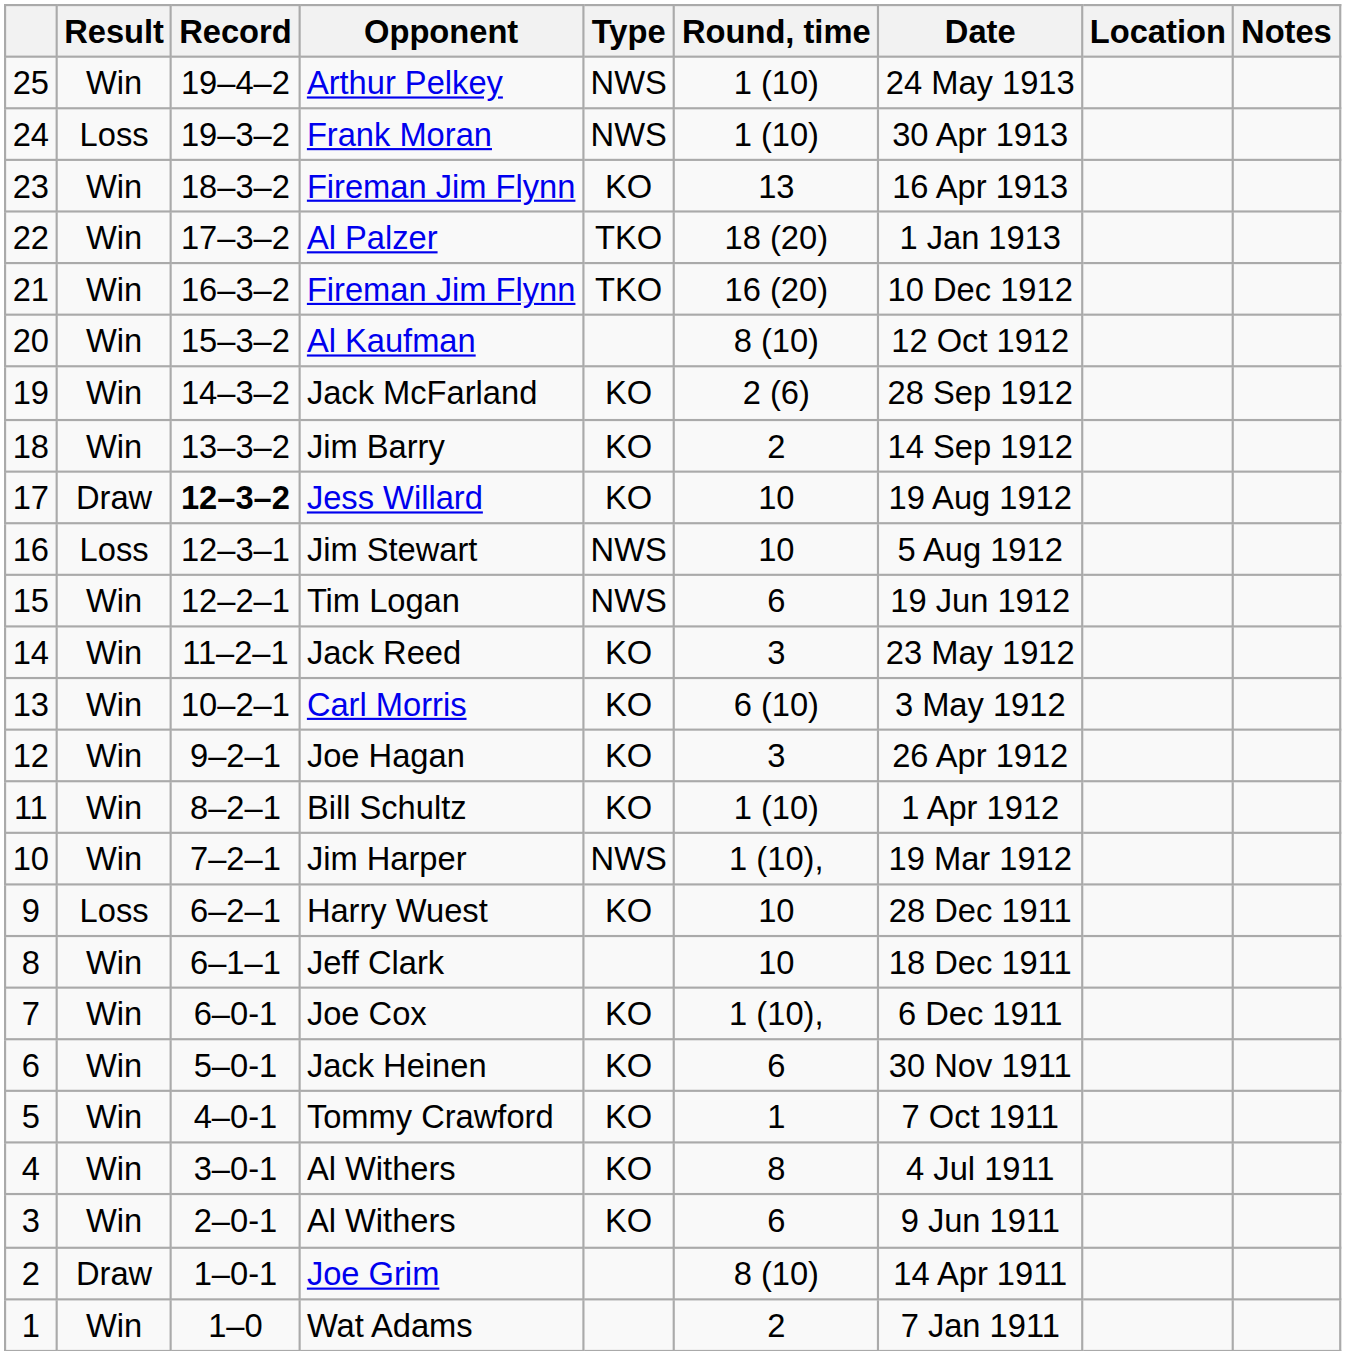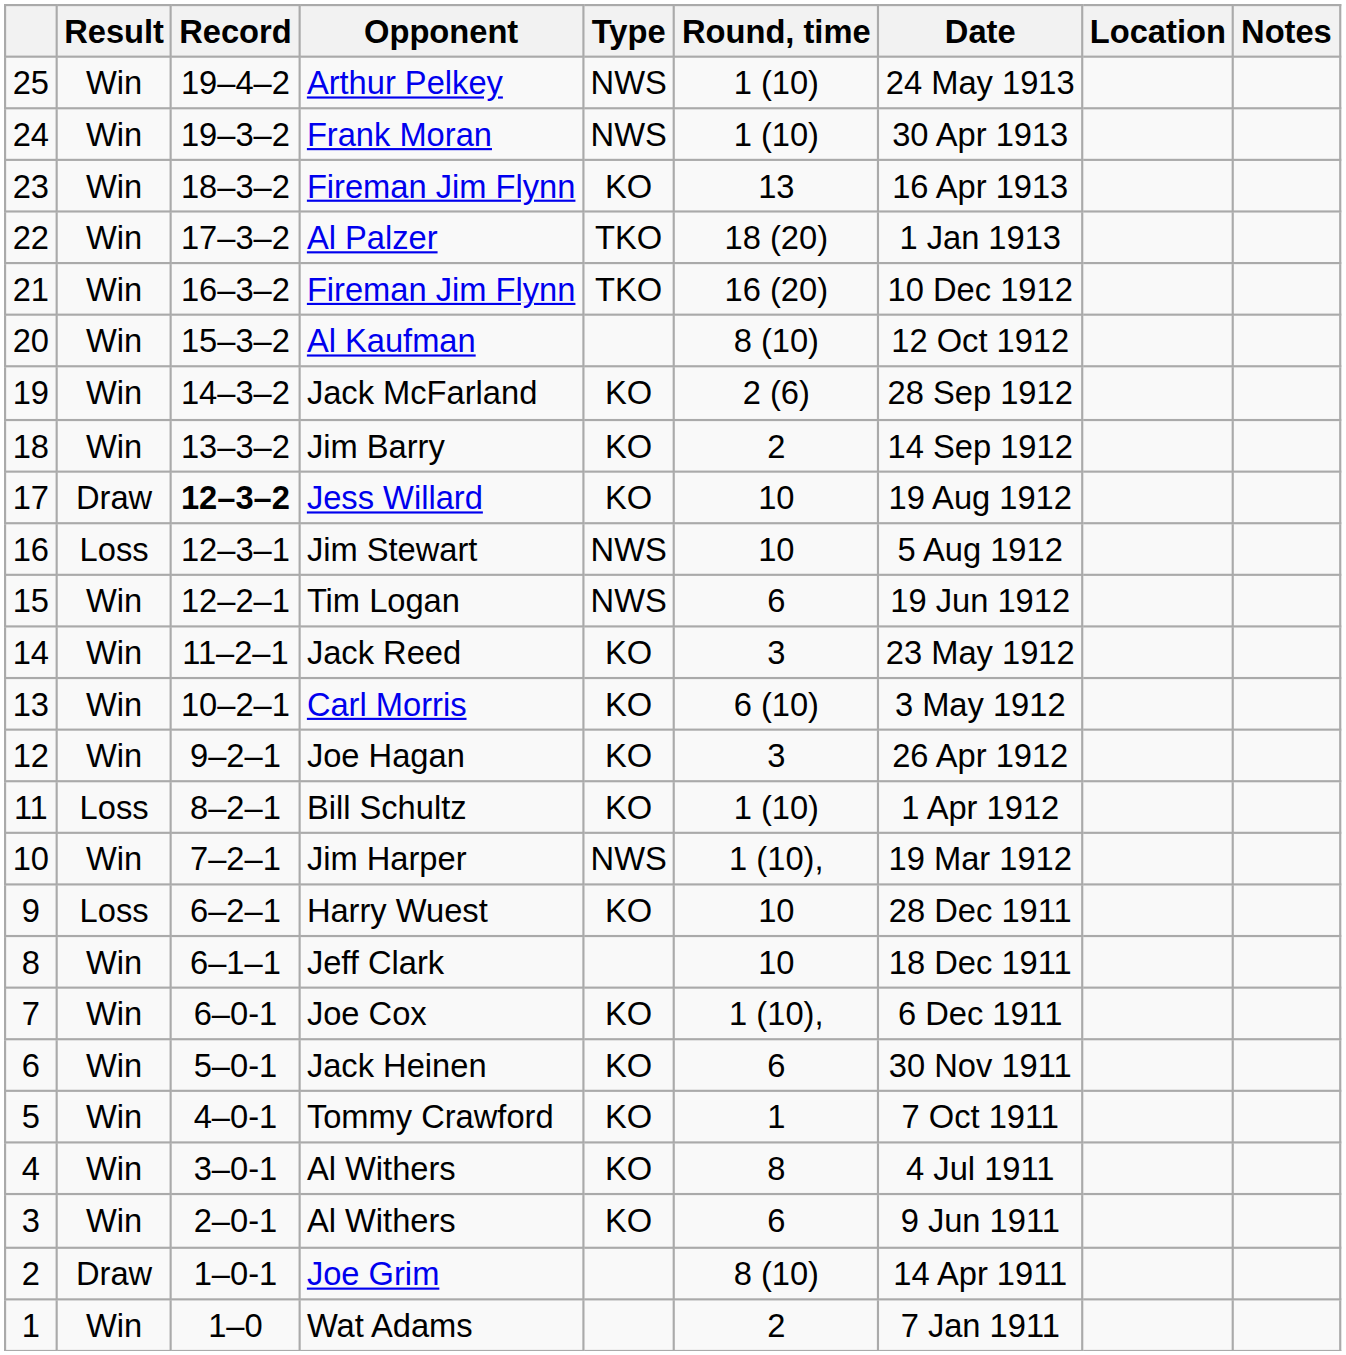 <table class="wikitable" style="text-align:center; font-size:95%">
 <tr>
 <th></th>
 <th>Result</th>
 <th>Record</th>
 <th>Opponent</th>
 <th>Type</th>
 <th>Round, time</th>
 <th>Date</th>
 <th>Location</th>
 <th>Notes</th>
 </tr>
 <tr>
 <td>25</td>
 <td>Win</td>
 <td>19–4–2</td>
 <td style="text-align:left;"> <a href='#'>Arthur Pelkey</a></td>
 <td>NWS</td>
 <td>1 (10)</td>
 <td>24 May 1913</td>
 <td style="text-align:left;"> </td>
 <td style="text-align:left;"></td>
 </tr>
 <tr>
 <td>24</td>
-<td>Loss</td>
+<td>Win</td>
 <td>19–3–2</td>
 <td style="text-align:left;"> <a href='#'>Frank Moran</a></td>
 <td>NWS</td>
 <td>1 (10)</td>
 <td>30 Apr 1913</td>
 <td style="text-align:left;"> </td>
 <td style="text-align:left;"></td>
 </tr>
 <tr>
 <td>23</td>
 <td>Win</td>
 <td>18–3–2</td>
 <td style="text-align:left;"> <a href='#'>Fireman Jim Flynn</a></td>
 <td>KO</td>
 <td>13</td>
 <td>16 Apr 1913</td>
 <td style="text-align:left;"> </td>
 <td style="text-align:left;"></td>
 </tr>
 <tr>
 <td>22</td>
 <td>Win</td>
 <td>17–3–2</td>
 <td style="text-align:left;"> <a href='#'>Al Palzer</a></td>
 <td>TKO</td>
 <td>18 (20)</td>
 <td>1 Jan 1913</td>
 <td style="text-align:left;"> </td>
 <td style="text-align:left;"></td>
 </tr>
 <tr>
 <td>21</td>
 <td>Win</td>
 <td>16–3–2</td>
 <td style="text-align:left;"> <a href='#'>Fireman Jim Flynn</a></td>
 <td>TKO</td>
 <td>16 (20)</td>
 <td>10 Dec 1912</td>
 <td style="text-align:left;"> </td>
 <td style="text-align:left;"></td>
 </tr>
 <tr>
 <td>20</td>
 <td>Win</td>
 <td>15–3–2</td>
 <td style="text-align:left;"> <a href='#'>Al Kaufman</a></td>
 <td></td>
 <td>8 (10)</td>
 <td>12 Oct 1912</td>
 <td style="text-align:left;"> </td>
 <td style="text-align:left;"></td>
 </tr>
 <tr>
 <td>19</td>
 <td>Win</td>
 <td>14–3–2</td>
 <td style="text-align:left;"> Jack McFarland</td>
 <td>KO</td>
 <td>2 (6)</td>
 <td>28 Sep 1912</td>
 <td style="text-align:left;"> </td>
 <td style="text-align:left;"></td>
 </tr>
 <tr>
 <td>18</td>
 <td>Win</td>
 <td>13–3–2</td>
 <td style="text-align:left;"> Jim Barry</td>
 <td>KO</td>
 <td>2</td>
 <td>14 Sep 1912</td>
 <td style="text-align:left;"> </td>
 <td style="text-align:left;"></td>
 </tr>
 <tr>
 <td>17</td>
 <td>Draw</td>
 <td><strong>12–3–2</strong></td>
 <td style="text-align:left;"> <a href='#'>Jess Willard</a></td>
 <td>KO</td>
 <td>10</td>
 <td>19 Aug 1912</td>
 <td style="text-align:left;"> </td>
 <td style="text-align:left;"></td>
 </tr>
 <tr>
 <td>16</td>
 <td>Loss</td>
 <td>12–3–1</td>
 <td style="text-align:left;"> Jim Stewart</td>
 <td>NWS</td>
 <td>10</td>
 <td>5 Aug 1912</td>
 <td style="text-align:left;"> </td>
 <td style="text-align:left;"></td>
 </tr>
 <tr>
 <td>15</td>
 <td>Win</td>
 <td>12–2–1</td>
 <td style="text-align:left;"> Tim Logan</td>
 <td>NWS</td>
 <td>6</td>
 <td>19 Jun 1912</td>
 <td style="text-align:left;"> </td>
 <td style="text-align:left;"></td>
 </tr>
 <tr>
 <td>14</td>
 <td>Win</td>
 <td>11–2–1</td>
 <td style="text-align:left;"> Jack Reed</td>
 <td>KO</td>
 <td>3</td>
 <td>23 May 1912</td>
 <td style="text-align:left;"> </td>
 <td style="text-align:left;"></td>
 </tr>
 <tr>
 <td>13</td>
 <td>Win</td>
 <td>10–2–1</td>
 <td style="text-align:left;"> <a href='#'>Carl Morris</a></td>
 <td>KO</td>
 <td>6 (10)</td>
 <td>3 May 1912</td>
 <td style="text-align:left;"> </td>
 <td style="text-align:left;"></td>
 </tr>
 <tr>
 <td>12</td>
 <td>Win</td>
 <td>9–2–1</td>
 <td style="text-align:left;"> Joe Hagan</td>
 <td>KO</td>
 <td>3</td>
 <td>26 Apr 1912</td>
 <td style="text-align:left;"> </td>
 <td></td>
 </tr>
 <tr>
 <td>11</td>
-<td>Win</td>
+<td>Loss</td>
 <td>8–2–1</td>
 <td style="text-align:left;"> Bill Schultz</td>
 <td>KO</td>
 <td>1 (10)</td>
 <td>1 Apr 1912</td>
 <td style="text-align:left;"> </td>
 <td></td>
 </tr>
 <tr>
 <td>10</td>
 <td>Win</td>
 <td>7–2–1</td>
 <td style="text-align:left;"> Jim Harper</td>
 <td>NWS</td>
 <td>1 (10), </td>
 <td>19 Mar 1912</td>
 <td style="text-align:left;"> </td>
 <td></td>
 </tr>
 <tr>
 <td>9</td>
 <td>Loss</td>
 <td>6–2–1</td>
 <td style="text-align:left;"> Harry Wuest</td>
 <td>KO</td>
 <td>10</td>
 <td>28 Dec 1911</td>
 <td style="text-align:left;"> </td>
 <td style="text-align:left;"></td>
 </tr>
 <tr>
 <td>8</td>
 <td>Win</td>
 <td>6–1–1</td>
 <td style="text-align:left;"> Jeff Clark</td>
 <td></td>
 <td>10</td>
 <td>18 Dec 1911</td>
 <td style="text-align:left;"> </td>
 <td></td>
 </tr>
 <tr>
 <td>7</td>
 <td>Win</td>
 <td>6–0-1</td>
 <td style="text-align:left;"> Joe Cox</td>
 <td>KO</td>
 <td>1 (10), </td>
 <td>6 Dec 1911</td>
 <td style="text-align:left;"> </td>
 <td></td>
 </tr>
 <tr>
 <td>6</td>
 <td>Win</td>
 <td>5–0-1</td>
 <td style="text-align:left;"> Jack Heinen</td>
 <td>KO</td>
 <td>6</td>
 <td>30 Nov 1911</td>
 <td style="text-align:left;"> </td>
 <td></td>
 </tr>
 <tr>
 <td>5</td>
 <td>Win</td>
 <td>4–0-1</td>
 <td style="text-align:left;"> Tommy Crawford</td>
 <td>KO</td>
 <td>1</td>
 <td>7 Oct 1911</td>
 <td style="text-align:left;"> </td>
 <td></td>
 </tr>
 <tr>
 <td>4</td>
 <td>Win</td>
 <td>3–0-1</td>
 <td style="text-align:left;"> Al Withers</td>
 <td>KO</td>
 <td>8</td>
 <td>4 Jul 1911</td>
 <td style="text-align:left;"> </td>
 <td></td>
 </tr>
 <tr>
 <td>3</td>
 <td>Win</td>
 <td>2–0-1</td>
 <td style="text-align:left;"> Al Withers</td>
 <td>KO</td>
 <td>6</td>
 <td>9 Jun 1911</td>
 <td style="text-align:left;"> </td>
 <td></td>
 </tr>
 <tr>
 <td>2</td>
 <td>Draw</td>
 <td>1–0-1</td>
 <td style="text-align:left;"> <a href='#'>Joe Grim</a></td>
 <td></td>
 <td>8 (10)</td>
 <td>14 Apr 1911</td>
 <td style="text-align:left;"> </td>
 <td></td>
 </tr>
 <tr>
 <td>1</td>
 <td>Win</td>
 <td>1–0</td>
 <td style="text-align:left;"> Wat Adams</td>
 <td></td>
 <td>2</td>
 <td>7 Jan 1911</td>
 <td style="text-align:left;"> </td>
 <td style="text-align:left;"></td>
 </tr>
 </table>
